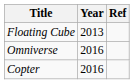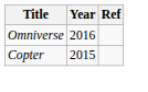 <table class="wikitable">
 <tr>
 <th>Title</th>
 <th>Year</th>
 <th>Ref</th>
-</tr>
-<tr>
-<td><em>Floating Cube</em></td>
-<td>2013</td>
-<td></td>
 </tr>
 <tr>
 <td><em>Omniverse</em></td>
 <td>2016</td>
 <td></td>
 </tr>
 <tr>
 <td><em>Copter</em></td>
-<td>2016</td>
+<td>2015</td>
 <td></td>
 </tr>
 </table>
